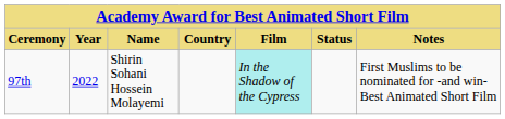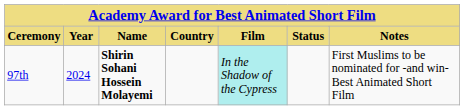 <table class="wikitable sortable" style="text-align: left">
 <tr>
 <th colspan="7" align="center" style="background:#EEDD82"><big><a href='#'>Academy Award for Best Animated Short Film</a></big></th>
 </tr>
 <tr>
 <th style="background-color:#EEDD82; width:075px;">Ceremony</th>
 <th style="background-color:#EEDD82; width:075px;">Year</th>
 <th style="background-color:#EEDD82; width:150px;">Name</th>
 <th style="background-color:#EEDD82; width:085px;">Country</th>
 <th style="background-color:#EEDD82; width:250px;">Film</th>
 <th style="background-color:#EEDD82; width:075px;">Status</th>
 <th style="background-color:#EEDD82; width:650px;">Notes</th>
 </tr>
 <tr>
 <td><a href='#'>97th</a></td>
-<td><a href='#'>2022</a></td>
-<td>Shirin Sohani<br>Hossein Molayemi</td>
+<td><a href='#'>2024</a></td>
+<td><strong>Shirin Sohani<br>Hossein Molayemi</strong></td>
 <td></td>
 <td style="background: paleturquoise;"><em>In the Shadow of the Cypress</em></td>
 <td></td>
 <td>First Muslims to be nominated for -and win- Best Animated Short Film</td>
 </tr>
 </table>
